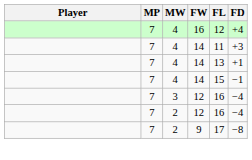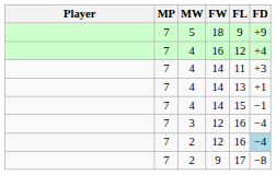 <table class="wikitable" style="text-align: center;">
 <tr>
 <th width=200>Player</th>
 <th width=20>MP</th>
 <th width=20>MW</th>
 <th width=20>FW</th>
 <th width=20>FL</th>
 <th width=20>FD</th>
+</tr>
+<tr style="background:#ccffcc;">
+<td style="text-align:left;"><strong></strong></td>
+<td>7</td>
+<td>5</td>
+<td>18</td>
+<td>9</td>
+<td>+9</td>
 </tr>
 <tr style="background:#ccffcc;">
 <td style="text-align:left;"><strong></strong></td>
 <td>7</td>
 <td>4</td>
 <td>16</td>
 <td>12</td>
 <td>+4</td>
 </tr>
 <tr>
 <td style="text-align:left;"></td>
 <td>7</td>
 <td>4</td>
 <td>14</td>
 <td>11</td>
 <td>+3</td>
 </tr>
 <tr>
 <td style="text-align:left;"></td>
 <td>7</td>
 <td>4</td>
 <td>14</td>
 <td>13</td>
 <td>+1</td>
 </tr>
 <tr>
 <td style="text-align:left;"></td>
 <td>7</td>
 <td>4</td>
 <td>14</td>
 <td>15</td>
 <td>−1</td>
 </tr>
 <tr>
 <td style="text-align:left;"></td>
 <td>7</td>
 <td>3</td>
 <td>12</td>
 <td>16</td>
 <td>−4</td>
 </tr>
 <tr>
 <td style="text-align:left;"></td>
 <td>7</td>
 <td>2</td>
 <td>12</td>
 <td>16</td>
-<td>−4</td>
+<td style="background: lightblue;">−4</td>
 </tr>
 <tr>
 <td style="text-align:left;"></td>
 <td>7</td>
 <td>2</td>
 <td>9</td>
 <td>17</td>
 <td>−8</td>
 </tr>
 </table>
